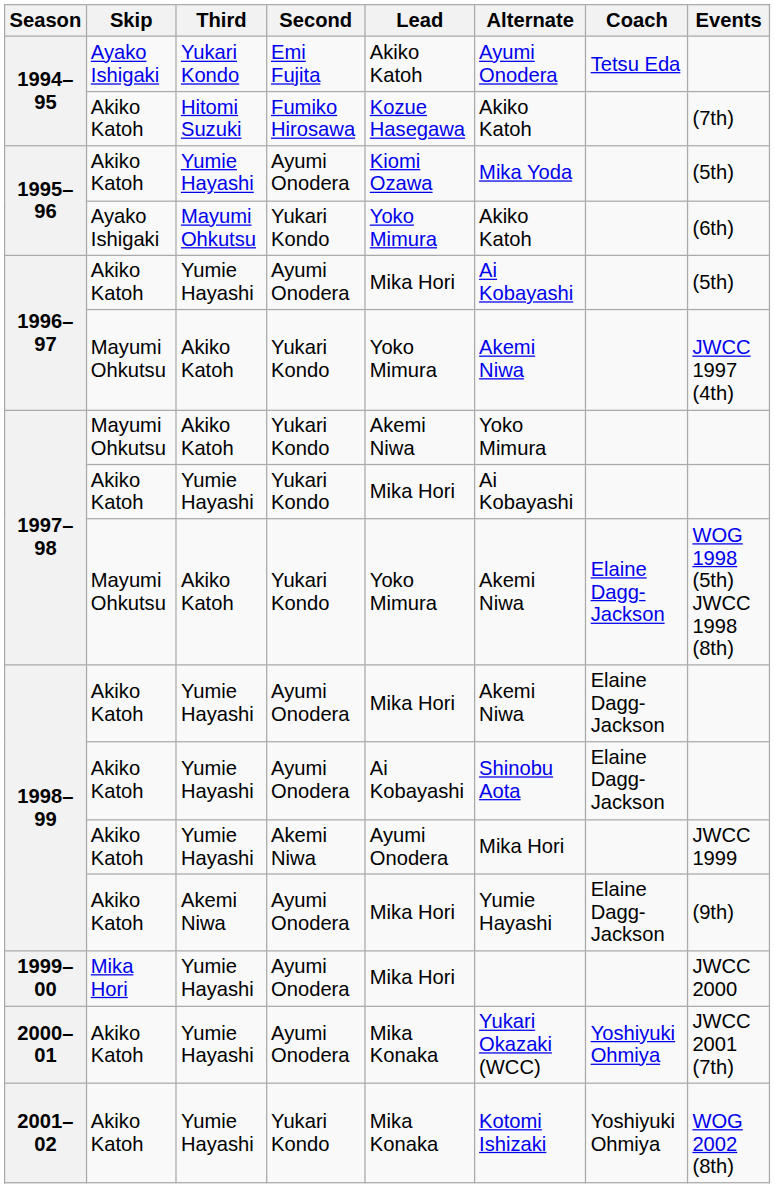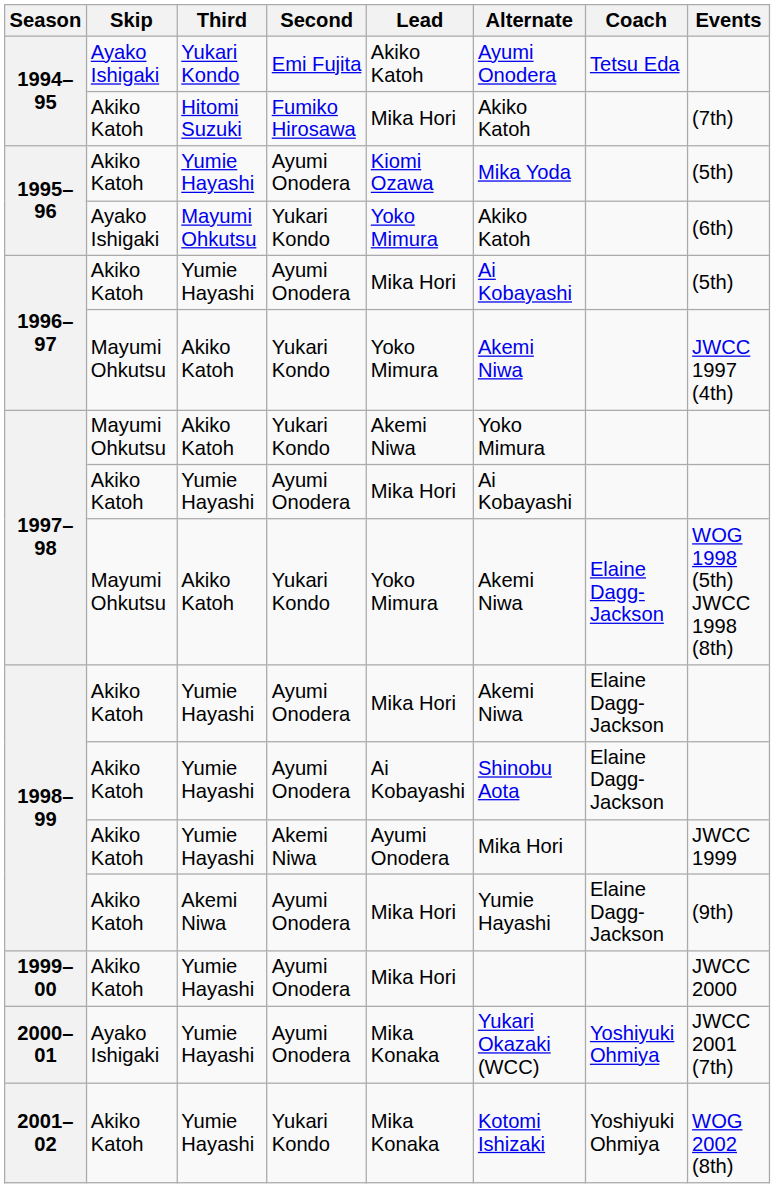 <table class="wikitable">
 <tr>
 <th scope="col">Season</th>
 <th scope="col">Skip</th>
 <th scope="col">Third</th>
 <th scope="col">Second</th>
 <th scope="col">Lead</th>
 <th scope="col">Alternate</th>
 <th scope="col">Coach</th>
 <th scope="col">Events</th>
 </tr>
 <tr>
 <th scope="row" rowspan=2>1994–95</th>
 <td><a href='#'>Ayako Ishigaki</a></td>
 <td><a href='#'>Yukari Kondo</a></td>
 <td><a href='#'>Emi Fujita</a></td>
 <td>Akiko Katoh</td>
 <td><a href='#'>Ayumi Onodera</a></td>
 <td><a href='#'>Tetsu Eda</a></td>
 <td> </td>
 </tr>
 <tr>
 <td>Akiko Katoh</td>
 <td><a href='#'>Hitomi Suzuki</a></td>
 <td><a href='#'>Fumiko Hirosawa</a></td>
-<td><a href='#'>Kozue Hasegawa</a></td>
+<td>Mika Hori</td>
 <td>Akiko Katoh</td>
 <td></td>
 <td> (7th)</td>
 </tr>
 <tr>
 <th scope="row" rowspan=2>1995–96</th>
 <td>Akiko Katoh</td>
 <td><a href='#'>Yumie Hayashi</a></td>
 <td>Ayumi Onodera</td>
 <td><a href='#'>Kiomi Ozawa</a></td>
 <td><a href='#'>Mika Yoda</a></td>
 <td></td>
 <td> (5th)</td>
 </tr>
 <tr>
 <td>Ayako Ishigaki</td>
 <td><a href='#'>Mayumi Ohkutsu</a></td>
 <td>Yukari Kondo</td>
 <td><a href='#'>Yoko Mimura</a></td>
 <td>Akiko Katoh</td>
 <td></td>
 <td> (6th)</td>
 </tr>
 <tr>
 <th scope="row" rowspan=2>1996–97</th>
 <td>Akiko Katoh</td>
 <td>Yumie Hayashi</td>
 <td>Ayumi Onodera</td>
 <td>Mika Hori</td>
 <td><a href='#'>Ai Kobayashi</a></td>
 <td></td>
 <td> (5th)</td>
 </tr>
 <tr>
 <td>Mayumi Ohkutsu</td>
 <td>Akiko Katoh</td>
 <td>Yukari Kondo</td>
 <td>Yoko Mimura</td>
 <td><a href='#'>Akemi Niwa</a></td>
 <td></td>
 <td> <br><a href='#'>JWCC</a> 1997 <br> (4th)</td>
 </tr>
 <tr>
 <th scope="row" rowspan=3>1997–98</th>
 <td>Mayumi Ohkutsu</td>
 <td>Akiko Katoh</td>
 <td>Yukari Kondo</td>
 <td>Akemi Niwa</td>
 <td>Yoko Mimura</td>
 <td></td>
 <td> </td>
 </tr>
 <tr>
 <td>Akiko Katoh</td>
 <td>Yumie Hayashi</td>
-<td>Yukari Kondo</td>
+<td>Ayumi Onodera</td>
 <td>Mika Hori</td>
 <td>Ai Kobayashi</td>
 <td></td>
 <td> </td>
 </tr>
 <tr>
 <td>Mayumi Ohkutsu</td>
 <td>Akiko Katoh</td>
 <td>Yukari Kondo</td>
 <td>Yoko Mimura</td>
 <td>Akemi Niwa</td>
 <td><a href='#'>Elaine Dagg-Jackson</a></td>
 <td><a href='#'>WOG 1998</a> (5th)<br>JWCC 1998 <br> (8th)</td>
 </tr>
 <tr>
 <th scope="row" rowspan=4>1998–99</th>
 <td>Akiko Katoh</td>
 <td>Yumie Hayashi</td>
 <td>Ayumi Onodera</td>
 <td>Mika Hori</td>
 <td>Akemi Niwa</td>
 <td>Elaine Dagg-Jackson</td>
 <td> </td>
 </tr>
 <tr>
 <td>Akiko Katoh</td>
 <td>Yumie Hayashi</td>
 <td>Ayumi Onodera</td>
 <td>Ai Kobayashi</td>
 <td><a href='#'>Shinobu Aota</a></td>
 <td>Elaine Dagg-Jackson</td>
 <td> </td>
 </tr>
 <tr>
 <td>Akiko Katoh</td>
 <td>Yumie Hayashi</td>
 <td>Akemi Niwa</td>
 <td>Ayumi Onodera</td>
 <td>Mika Hori</td>
 <td></td>
 <td>JWCC 1999 </td>
 </tr>
 <tr>
 <td>Akiko Katoh</td>
 <td>Akemi Niwa</td>
 <td>Ayumi Onodera</td>
 <td>Mika Hori</td>
 <td>Yumie Hayashi</td>
 <td>Elaine Dagg-Jackson</td>
 <td> (9th)</td>
 </tr>
 <tr>
 <th scope="row">1999–00</th>
-<td><a href='#'>Mika Hori</a></td>
+<td>Akiko Katoh</td>
 <td>Yumie Hayashi</td>
 <td>Ayumi Onodera</td>
 <td>Mika Hori</td>
 <td></td>
 <td></td>
 <td>JWCC 2000 </td>
 </tr>
 <tr>
 <th scope="row">2000–01</th>
-<td>Akiko Katoh</td>
+<td>Ayako Ishigaki</td>
 <td>Yumie Hayashi</td>
 <td>Ayumi Onodera</td>
 <td>Mika Konaka</td>
 <td><a href='#'>Yukari Okazaki</a> (WCC)</td>
 <td><a href='#'>Yoshiyuki Ohmiya</a></td>
 <td>JWCC 2001 <br> (7th)</td>
 </tr>
 <tr>
 <th scope="row">2001–02</th>
 <td>Akiko Katoh</td>
 <td>Yumie Hayashi</td>
 <td>Yukari Kondo</td>
 <td>Mika Konaka</td>
 <td><a href='#'>Kotomi Ishizaki</a></td>
 <td>Yoshiyuki Ohmiya</td>
 <td> <br><a href='#'>WOG 2002</a> (8th)</td>
 </tr>
 </table>
